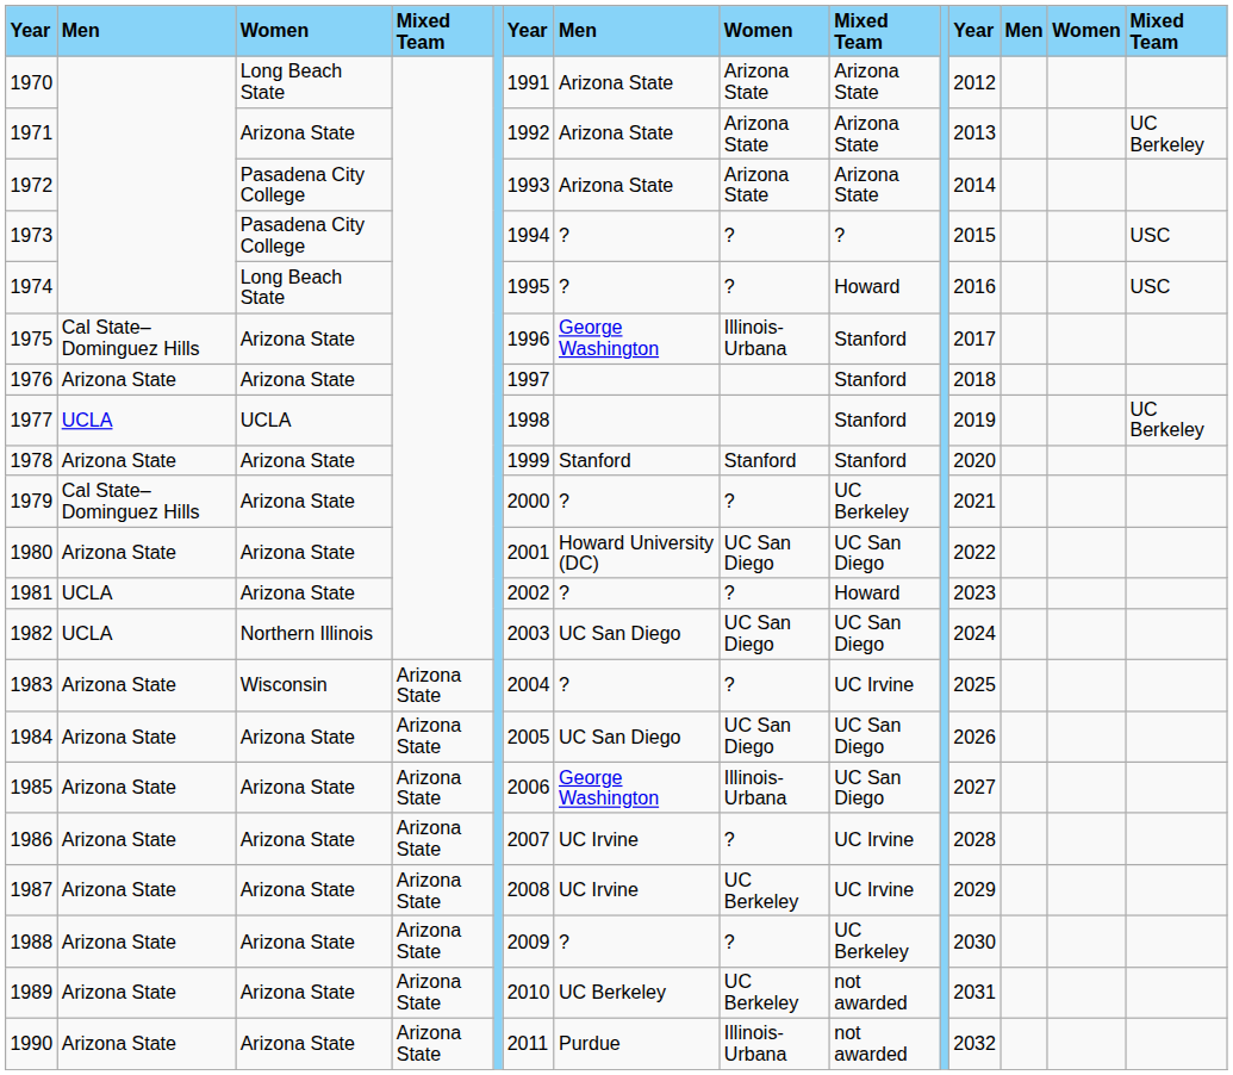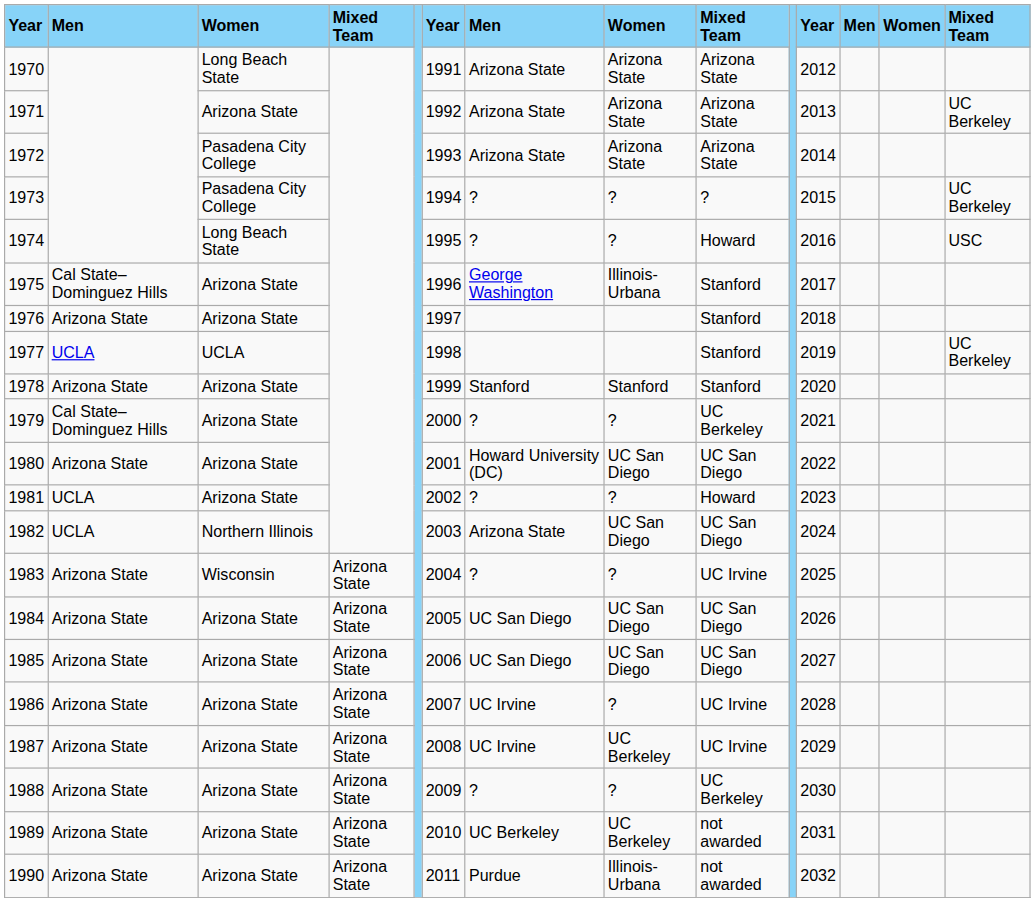 <table class="wikitable" style="font-size:85%;">
 <tr ! style="background-color: #87D3F8;">
 <td><strong>Year</strong></td>
 <td><strong>Men</strong></td>
 <td><strong>Women</strong></td>
 <td><strong>Mixed Team</strong></td>
 <td rowspan=23></td>
 <td><strong>Year</strong></td>
 <td><strong>Men</strong></td>
 <td><strong>Women</strong></td>
 <td><strong>Mixed Team</strong></td>
 <td rowspan=23></td>
 <td><strong>Year</strong></td>
 <td><strong>Men</strong></td>
 <td><strong>Women</strong></td>
 <td><strong>Mixed Team</strong></td>
 </tr>
 <tr --->
 <td>1970</td>
 <td rowspan=5></td>
 <td>Long Beach State</td>
 <td rowspan=13></td>
 <td>1991</td>
 <td>Arizona State</td>
 <td>Arizona State</td>
 <td>Arizona State</td>
 <td>2012</td>
 <td></td>
 <td></td>
 <td></td>
 </tr>
 <tr --->
 <td>1971</td>
 <td>Arizona State</td>
 <td>1992</td>
 <td>Arizona State</td>
 <td>Arizona State</td>
 <td>Arizona State</td>
 <td>2013</td>
 <td></td>
 <td></td>
 <td>UC Berkeley</td>
 </tr>
 <tr --->
 <td>1972</td>
 <td>Pasadena City College</td>
 <td>1993</td>
 <td>Arizona State</td>
 <td>Arizona State</td>
 <td>Arizona State</td>
 <td>2014</td>
 <td></td>
 <td></td>
 <td></td>
 </tr>
 <tr --->
 <td>1973</td>
 <td>Pasadena City College</td>
 <td>1994</td>
 <td>?</td>
 <td>?</td>
 <td>?</td>
 <td>2015</td>
 <td></td>
 <td></td>
-<td>USC</td>
+<td>UC Berkeley</td>
 </tr>
 <tr --->
 <td>1974</td>
 <td>Long Beach State</td>
 <td>1995</td>
 <td>?</td>
 <td>?</td>
 <td>Howard</td>
 <td>2016</td>
 <td></td>
 <td></td>
 <td>USC</td>
 </tr>
 <tr --->
 <td>1975</td>
 <td>Cal State–Dominguez Hills</td>
 <td>Arizona State</td>
 <td>1996</td>
 <td><a href='#'>George Washington</a></td>
 <td>Illinois-Urbana</td>
 <td>Stanford</td>
 <td>2017</td>
 <td></td>
 <td></td>
 <td></td>
 </tr>
 <tr --->
 <td>1976</td>
 <td>Arizona State</td>
 <td>Arizona State</td>
 <td>1997</td>
 <td></td>
 <td></td>
 <td>Stanford</td>
 <td>2018</td>
 <td></td>
 <td></td>
 <td></td>
 </tr>
 <tr --->
 <td>1977</td>
 <td><a href='#'>UCLA</a></td>
 <td>UCLA</td>
 <td>1998</td>
 <td></td>
 <td></td>
 <td>Stanford</td>
 <td>2019</td>
 <td></td>
 <td></td>
 <td>UC Berkeley</td>
 </tr>
 <tr --->
 <td>1978</td>
 <td>Arizona State</td>
 <td>Arizona State</td>
 <td>1999</td>
 <td>Stanford</td>
 <td>Stanford</td>
 <td>Stanford</td>
 <td>2020</td>
 <td></td>
 <td></td>
 <td></td>
 </tr>
 <tr --->
 <td>1979</td>
 <td>Cal State–Dominguez Hills</td>
 <td>Arizona State</td>
 <td>2000</td>
 <td>?</td>
 <td>?</td>
 <td>UC Berkeley</td>
 <td>2021</td>
 <td></td>
 <td></td>
 <td></td>
 </tr>
 <tr --->
 <td>1980</td>
 <td>Arizona State</td>
 <td>Arizona State</td>
 <td>2001</td>
 <td>Howard University (DC)</td>
 <td>UC San Diego</td>
 <td>UC San Diego</td>
 <td>2022</td>
 <td></td>
 <td></td>
 <td></td>
 </tr>
 <tr --->
 <td>1981</td>
 <td>UCLA</td>
 <td>Arizona State</td>
 <td>2002</td>
 <td>?</td>
 <td>?</td>
 <td>Howard</td>
 <td>2023</td>
 <td></td>
 <td></td>
 <td></td>
 </tr>
 <tr --->
 <td>1982</td>
 <td>UCLA</td>
 <td>Northern Illinois</td>
 <td>2003</td>
-<td>UC San Diego</td>
+<td>Arizona State</td>
 <td>UC San Diego</td>
 <td>UC San Diego</td>
 <td>2024</td>
 <td></td>
 <td></td>
 <td></td>
 </tr>
 <tr --->
 <td>1983</td>
 <td>Arizona State</td>
 <td>Wisconsin</td>
 <td>Arizona State</td>
 <td>2004</td>
 <td>?</td>
 <td>?</td>
 <td>UC Irvine</td>
 <td>2025</td>
 <td></td>
 <td></td>
 <td></td>
 </tr>
 <tr --->
 <td>1984</td>
 <td>Arizona State</td>
 <td>Arizona State</td>
 <td>Arizona State</td>
 <td>2005</td>
 <td>UC San Diego</td>
 <td>UC San Diego</td>
 <td>UC San Diego</td>
 <td>2026</td>
 <td></td>
 <td></td>
 <td></td>
 </tr>
 <tr --->
 <td>1985</td>
 <td>Arizona State</td>
 <td>Arizona State</td>
 <td>Arizona State</td>
 <td>2006</td>
-<td><a href='#'>George Washington</a></td>
-<td>Illinois-Urbana</td>
+<td>UC San Diego</td>
+<td>UC San Diego</td>
 <td>UC San Diego</td>
 <td>2027</td>
 <td></td>
 <td></td>
 <td></td>
 </tr>
 <tr --->
 <td>1986</td>
 <td>Arizona State</td>
 <td>Arizona State</td>
 <td>Arizona State</td>
 <td>2007</td>
 <td>UC Irvine</td>
 <td>?</td>
 <td>UC Irvine</td>
 <td>2028</td>
 <td></td>
 <td></td>
 <td></td>
 </tr>
 <tr --->
 <td>1987</td>
 <td>Arizona State</td>
 <td>Arizona State</td>
 <td>Arizona State</td>
 <td>2008</td>
 <td>UC Irvine</td>
 <td>UC Berkeley</td>
 <td>UC Irvine</td>
 <td>2029</td>
 <td></td>
 <td></td>
 <td></td>
 </tr>
 <tr --->
 <td>1988</td>
 <td>Arizona State</td>
 <td>Arizona State</td>
 <td>Arizona State</td>
 <td>2009</td>
 <td>?</td>
 <td>?</td>
 <td>UC Berkeley</td>
 <td>2030</td>
 <td></td>
 <td></td>
 <td></td>
 </tr>
 <tr --->
 <td>1989</td>
 <td>Arizona State</td>
 <td>Arizona State</td>
 <td>Arizona State</td>
 <td>2010</td>
 <td>UC Berkeley</td>
 <td>UC Berkeley</td>
 <td>not awarded</td>
 <td>2031</td>
 <td></td>
 <td></td>
 <td></td>
 </tr>
 <tr --->
 <td>1990</td>
 <td>Arizona State</td>
 <td>Arizona State</td>
 <td>Arizona State</td>
 <td>2011</td>
 <td>Purdue</td>
 <td>Illinois-Urbana</td>
 <td>not awarded</td>
 <td>2032</td>
 <td></td>
 <td></td>
 <td></td>
 </tr>
 <tr --->
 </tr>
 </table>
